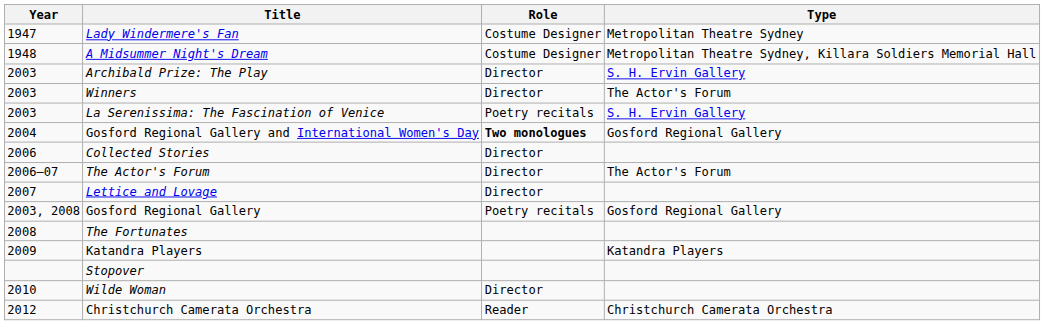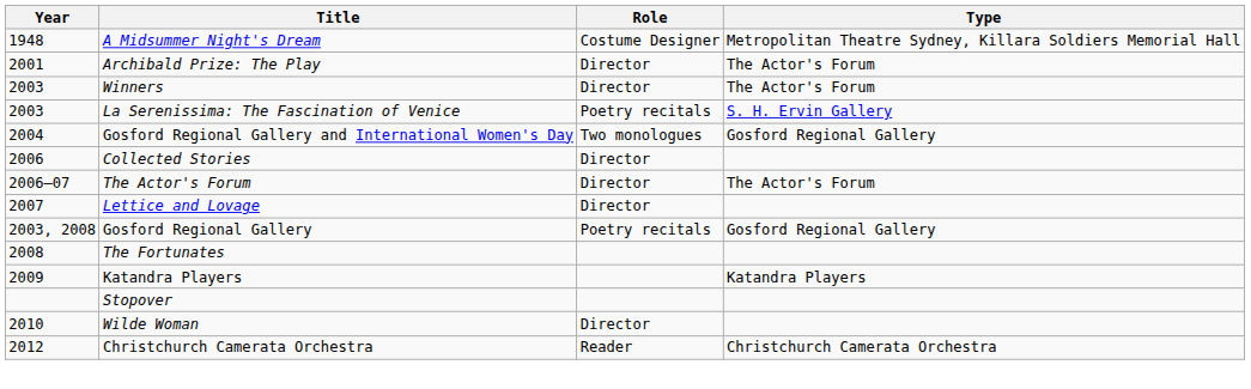 <table class="wikitable">
 <tr>
 <th>Year</th>
 <th>Title</th>
 <th>Role</th>
 <th>Type</th>
 </tr>
 <tr>
-<td>1947</td>
-<td><em><a href='#'>Lady Windermere's Fan</a></em></td>
-<td>Costume Designer</td>
-<td>Metropolitan Theatre Sydney</td>
-</tr>
-<tr>
 <td>1948</td>
 <td><em><a href='#'>A Midsummer Night's Dream</a></em></td>
 <td>Costume Designer</td>
 <td>Metropolitan Theatre Sydney, Killara Soldiers Memorial Hall</td>
 </tr>
 <tr>
-<td>2003</td>
+<td>2001</td>
 <td><em>Archibald Prize: The Play</em></td>
 <td>Director</td>
-<td><a href='#'>S. H. Ervin Gallery</a></td>
+<td>The Actor's Forum</td>
 </tr>
 <tr>
 <td>2003</td>
 <td><em>Winners</em></td>
 <td>Director</td>
 <td>The Actor's Forum</td>
 </tr>
 <tr>
 <td>2003</td>
 <td><em>La Serenissima: The Fascination of Venice</em></td>
 <td>Poetry recitals</td>
 <td><a href='#'>S. H. Ervin Gallery</a></td>
 </tr>
 <tr>
 <td>2004</td>
 <td>Gosford Regional Gallery and <a href='#'>International Women's Day</a></td>
-<td><strong>Two monologues</strong></td>
+<td>Two monologues</td>
 <td>Gosford Regional Gallery</td>
 </tr>
 <tr>
 <td>2006</td>
 <td><em>Collected Stories</em></td>
 <td>Director</td>
 <td></td>
 </tr>
 <tr>
 <td>2006–07</td>
 <td><em>The Actor's Forum</em></td>
 <td>Director</td>
 <td>The Actor's Forum</td>
 </tr>
 <tr>
 <td>2007</td>
 <td><em><a href='#'>Lettice and Lovage</a></em></td>
 <td>Director</td>
 <td></td>
 </tr>
 <tr>
 <td>2003, 2008</td>
 <td>Gosford Regional Gallery</td>
 <td>Poetry recitals</td>
 <td>Gosford Regional Gallery</td>
 </tr>
 <tr>
 <td>2008</td>
 <td><em>The Fortunates</em></td>
 <td></td>
 <td></td>
 </tr>
 <tr>
 <td>2009</td>
 <td>Katandra Players</td>
 <td></td>
 <td>Katandra Players</td>
 </tr>
 <tr>
 <td></td>
 <td><em>Stopover</em></td>
 <td></td>
 <td></td>
 </tr>
 <tr>
 <td>2010</td>
 <td><em>Wilde Woman</em></td>
 <td>Director</td>
 <td></td>
 </tr>
 <tr>
 <td>2012</td>
 <td>Christchurch Camerata Orchestra</td>
 <td>Reader</td>
 <td>Christchurch Camerata Orchestra</td>
 </tr>
 </table>
